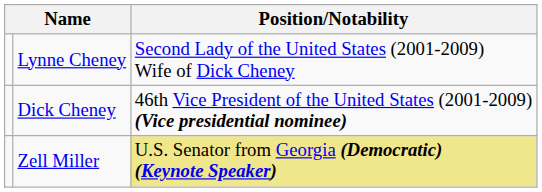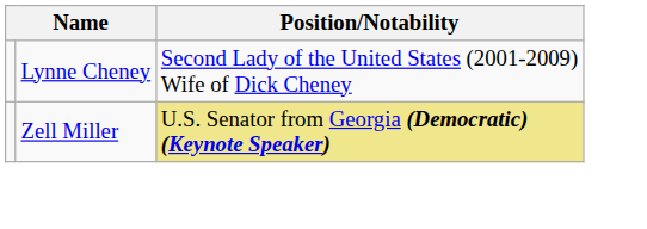 <table class="wikitable">
 <tr>
 <th colspan="2">Name</th>
 <th>Position/Notability</th>
 </tr>
 <tr>
 <td></td>
 <td><a href='#'>Lynne Cheney</a></td>
 <td><a href='#'>Second Lady of the United States</a> (2001-2009)<br>Wife of <a href='#'>Dick Cheney</a></td>
 </tr>
 <tr>
 <td></td>
-<td><a href='#'>Dick Cheney</a></td>
-<td>46th <a href='#'>Vice President of the United States</a> (2001-2009)<br><strong><em>(Vice presidential nominee)</em></strong></td>
-</tr>
-<tr>
-<td></td>
 <td><a href='#'>Zell Miller</a></td>
 <td style="background: khaki;">U.S. Senator from <a href='#'>Georgia</a> <strong><em>(Democratic)</em></strong><br><strong><em>(<a href='#'>Keynote Speaker</a>)</em></strong></td>
 </tr>
 </table>
